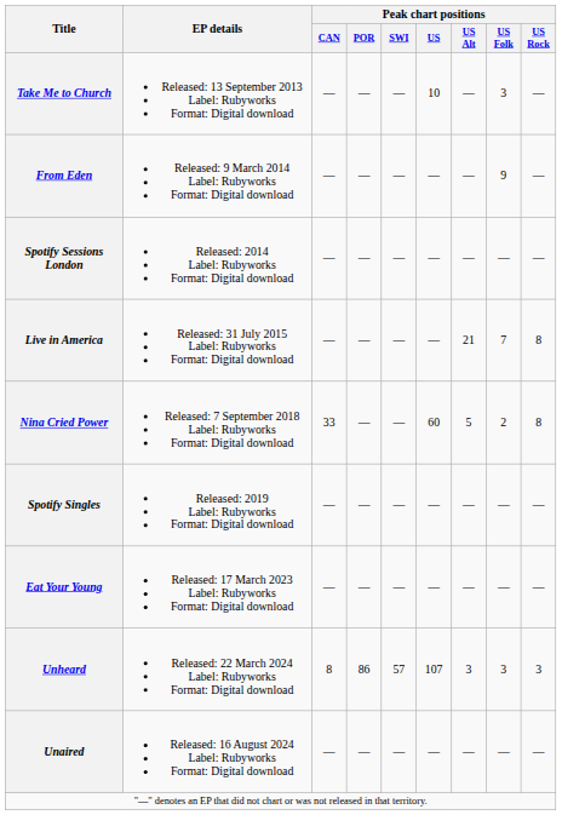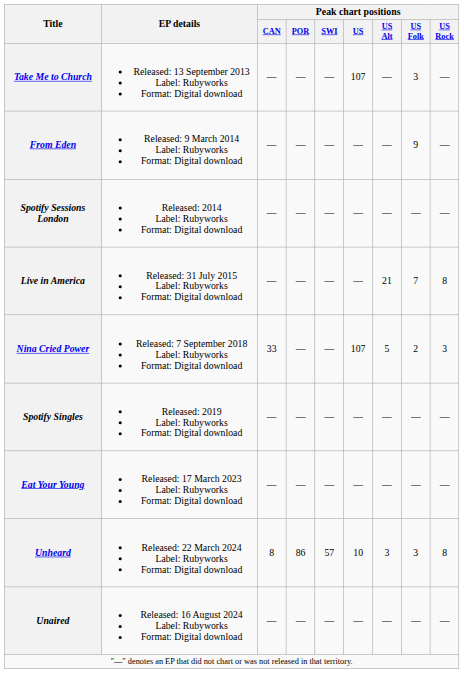 <table class="wikitable plainrowheaders" style="text-align:center;">
 <tr>
 <th scope="col" rowspan="2" style="width:9.5em;">Title</th>
 <th scope="col" rowspan="2" style="width:15.5em;">EP details</th>
 <th scope="col" colspan="7">Peak chart positions</th>
 </tr>
 <tr>
 <th scope="col" style="width:3em;font-size:85%;"><a href='#'>CAN</a><br></th>
 <th scope="col" style="width:3em;font-size:85%;"><a href='#'>POR</a><br></th>
 <th scope="col" style="width:3em;font-size:85%;"><a href='#'>SWI</a><br></th>
 <th scope="col" style="width:3em;font-size:85%;"><a href='#'>US</a><br></th>
 <th scope="col" style="width:3em;font-size:85%;"><a href='#'>US<br>Alt</a><br></th>
 <th scope="col" style="width:3em;font-size:85%;"><a href='#'>US<br>Folk</a><br></th>
 <th scope="col" style="width:3em;font-size:85%;"><a href='#'>US<br>Rock</a><br></th>
 </tr>
 <tr>
 <th scope="row"><em><a href='#'>Take Me to Church</a></em></th>
 <td><br><ul><li>Released: 13 September 2013</li><li>Label: Rubyworks</li><li>Format: Digital download</li></ul></td>
 <td>—</td>
 <td>—</td>
 <td>—</td>
-<td>10</td>
+<td>107</td>
 <td>—</td>
 <td>3</td>
 <td>—</td>
 </tr>
 <tr>
 <th scope="row"><em><a href='#'>From Eden</a></em></th>
 <td><br><ul><li>Released: 9 March 2014</li><li>Label: Rubyworks</li><li>Format: Digital download</li></ul></td>
 <td>—</td>
 <td>—</td>
 <td>—</td>
 <td>—</td>
 <td>—</td>
 <td>9</td>
 <td>—</td>
 </tr>
 <tr>
 <th scope="row"><em>Spotify Sessions London</em></th>
 <td><br><ul><li>Released: 2014</li><li>Label: Rubyworks</li><li>Format: Digital download</li></ul></td>
 <td>—</td>
 <td>—</td>
 <td>—</td>
 <td>—</td>
 <td>—</td>
 <td>—</td>
 <td>—</td>
 </tr>
 <tr>
 <th scope="row"><em>Live in America</em></th>
 <td><br><ul><li>Released: 31 July 2015</li><li>Label: Rubyworks</li><li>Format: Digital download</li></ul></td>
 <td>—</td>
 <td>—</td>
 <td>—</td>
 <td>—</td>
 <td>21</td>
 <td>7</td>
 <td>8</td>
 </tr>
 <tr>
 <th scope="row"><em><a href='#'>Nina Cried Power</a></em></th>
 <td><br><ul><li>Released: 7 September 2018</li><li>Label: Rubyworks</li><li>Format: Digital download</li></ul></td>
 <td>33</td>
 <td>—</td>
 <td>—</td>
-<td>60</td>
+<td>107</td>
 <td>5</td>
 <td>2</td>
-<td>8</td>
+<td>3</td>
 </tr>
 <tr>
 <th scope="row"><em>Spotify Singles</em></th>
 <td><br><ul><li>Released: 2019</li><li>Label: Rubyworks</li><li>Format: Digital download</li></ul></td>
 <td>—</td>
 <td>—</td>
 <td>—</td>
 <td>—</td>
 <td>—</td>
 <td>—</td>
 <td>—</td>
 </tr>
 <tr>
 <th scope="row"><em><a href='#'>Eat Your Young</a></em></th>
 <td><br><ul><li>Released: 17 March 2023</li><li>Label: Rubyworks</li><li>Format: Digital download</li></ul></td>
 <td>—</td>
 <td>—</td>
 <td>—</td>
 <td>—</td>
 <td>—</td>
 <td>—</td>
 <td>—</td>
 </tr>
 <tr>
 <th scope="row"><em><a href='#'>Unheard</a></em></th>
 <td><br><ul><li>Released: 22 March 2024</li><li>Label: Rubyworks</li><li>Format: Digital download</li></ul></td>
 <td>8</td>
 <td>86</td>
 <td>57</td>
-<td>107</td>
+<td>10</td>
 <td>3</td>
 <td>3</td>
-<td>3</td>
+<td>8</td>
 </tr>
 <tr>
 <th scope="row"><em>Unaired</em></th>
 <td><br><ul><li>Released: 16 August 2024</li><li>Label: Rubyworks</li><li>Format: Digital download</li></ul></td>
 <td>—</td>
 <td>—</td>
 <td>—</td>
 <td>—</td>
 <td>—</td>
 <td>—</td>
 <td>—</td>
 </tr>
 <tr>
 <td colspan="10" style="font-size:85%">"—" denotes an EP that did not chart or was not released in that territory.</td>
 </tr>
 </table>
